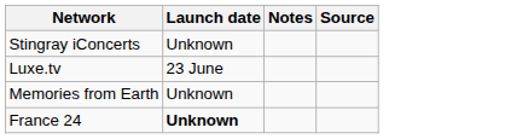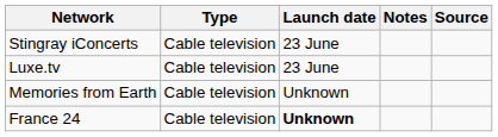 <table class="wikitable sortable">
 <tr>
 <th>Network</th>
+<th>Type</th>
 <th>Launch date</th>
 <th>Notes</th>
 <th>Source</th>
 </tr>
 <tr>
 <td>Stingray iConcerts</td>
-<td>Unknown</td>
+<td>Cable television</td>
+<td>23 June</td>
 <td></td>
 <td></td>
 </tr>
 <tr>
 <td>Luxe.tv</td>
+<td>Cable television</td>
 <td>23 June</td>
 <td></td>
 <td></td>
 </tr>
 <tr>
 <td>Memories from Earth</td>
+<td>Cable television</td>
 <td>Unknown</td>
 <td></td>
 <td></td>
 </tr>
 <tr>
 <td>France 24</td>
+<td>Cable television</td>
 <td><strong>Unknown</strong></td>
 <td></td>
 <td></td>
 </tr>
 </table>
